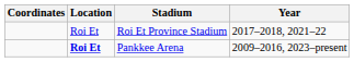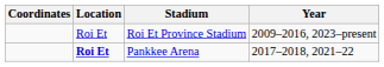 <table class="wikitable sortable">
 <tr>
 <th>Coordinates</th>
 <th>Location</th>
 <th>Stadium</th>
 <th>Year</th>
 </tr>
 <tr>
 <td></td>
 <td><a href='#'>Roi Et</a></td>
 <td><a href='#'>Roi Et Province Stadium</a></td>
-<td>2017–2018, 2021–22</td>
+<td>2009–2016, 2023–present</td>
 </tr>
 <tr>
 <td></td>
 <td><strong><a href='#'>Roi Et</a></strong></td>
 <td><a href='#'>Pankkee Arena</a></td>
-<td>2009–2016, 2023–present</td>
+<td>2017–2018, 2021–22</td>
 </tr>
 </table>
